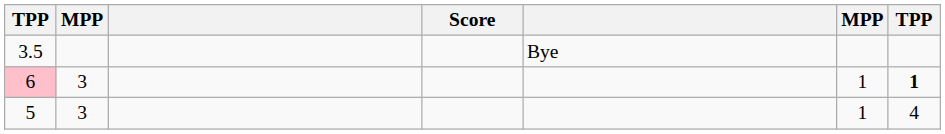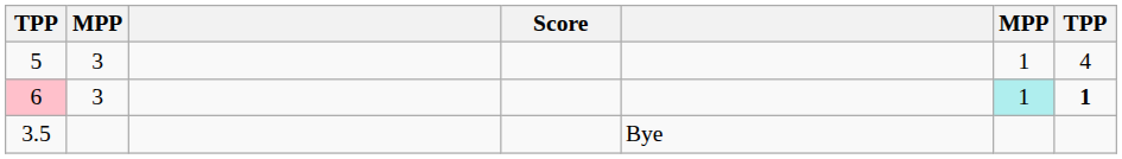 <table class="wikitable" style="text-align: center;" |>
 <tr>
 <th width="35">TPP</th>
 <th width="35">MPP</th>
 <th width="250"></th>
 <th width="75">Score</th>
 <th width="250"></th>
 <th width="35">MPP</th>
 <th width="35">TPP</th>
 </tr>
 <tr>
+<td>5</td>
+<td>3</td>
+<td style="text-align:left;"></td>
+<td></td>
+<td style="text-align:left;"><strong></strong></td>
+<td>1</td>
+<td>4</td>
+</tr>
+<tr>
+<td bgcolor=pink>6</td>
+<td>3</td>
+<td style="text-align:left;"></td>
+<td></td>
+<td style="text-align:left;"><strong></strong></td>
+<td style="background: paleturquoise;">1</td>
+<td><strong>1</strong></td>
+</tr>
+<tr>
 <td>3.5</td>
 <td></td>
 <td style="text-align:left;"></td>
 <td></td>
 <td style="text-align:left;">Bye</td>
 <td></td>
 <td></td>
 </tr>
-<tr>
-<td bgcolor=pink>6</td>
-<td>3</td>
-<td style="text-align:left;"></td>
-<td></td>
-<td style="text-align:left;"><strong></strong></td>
-<td>1</td>
-<td><strong>1</strong></td>
-</tr>
-<tr>
-<td>5</td>
-<td>3</td>
-<td style="text-align:left;"></td>
-<td></td>
-<td style="text-align:left;"><strong></strong></td>
-<td>1</td>
-<td>4</td>
-</tr>
 </table>
